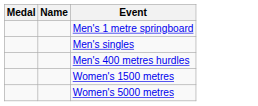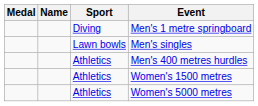 <table class="wikitable sortable" style=font-size:95%>
 <tr>
 <th>Medal</th>
 <th>Name</th>
+<th>Sport</th>
 <th>Event</th>
 </tr>
 <tr>
 <td></td>
 <td></td>
+<td><a href='#'>Diving</a></td>
 <td><a href='#'>Men's 1 metre springboard</a></td>
 </tr>
 <tr>
 <td></td>
 <td></td>
+<td><a href='#'>Lawn bowls</a></td>
 <td><a href='#'>Men's singles</a></td>
 </tr>
 <tr>
 <td></td>
 <td></td>
+<td><a href='#'>Athletics</a></td>
 <td><a href='#'>Men's 400 metres hurdles</a></td>
 </tr>
 <tr>
 <td></td>
 <td></td>
+<td><a href='#'>Athletics</a></td>
 <td><a href='#'>Women's 1500 metres</a></td>
 </tr>
 <tr>
 <td></td>
 <td></td>
+<td><a href='#'>Athletics</a></td>
 <td><a href='#'>Women's 5000 metres</a></td>
 </tr>
 </table>
